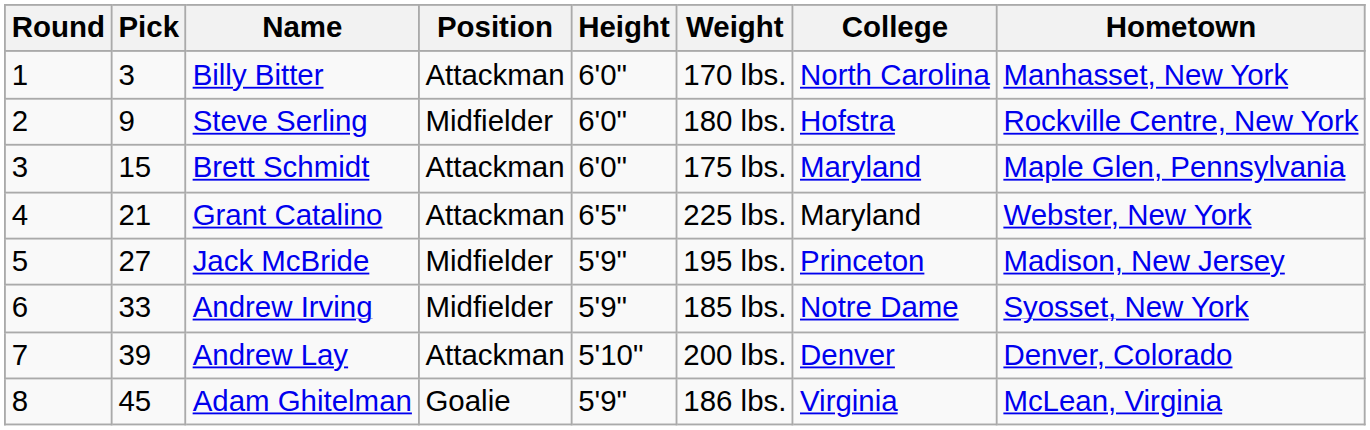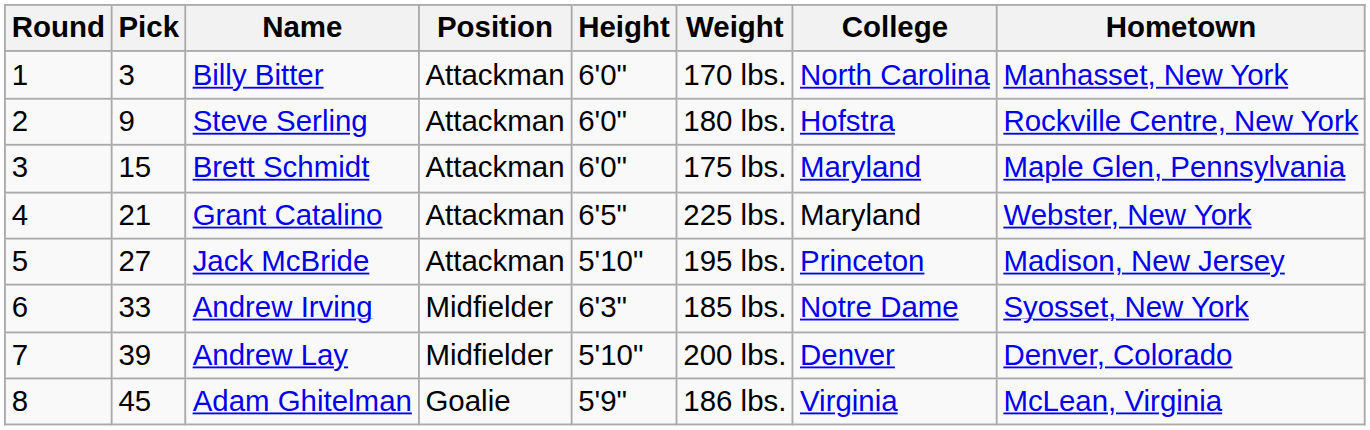 <table class="wikitable">
 <tr>
 <th>Round</th>
 <th>Pick</th>
 <th>Name</th>
 <th>Position</th>
 <th>Height</th>
 <th>Weight</th>
 <th>College</th>
 <th>Hometown</th>
 </tr>
 <tr>
 <td>1</td>
 <td>3</td>
 <td><a href='#'>Billy Bitter</a></td>
 <td>Attackman</td>
 <td>6'0"</td>
 <td>170 lbs.</td>
 <td><a href='#'>North Carolina</a></td>
 <td><a href='#'>Manhasset, New York</a></td>
 </tr>
 <tr>
 <td>2</td>
 <td>9</td>
 <td><a href='#'>Steve Serling</a></td>
-<td>Midfielder</td>
+<td>Attackman</td>
 <td>6'0"</td>
 <td>180 lbs.</td>
 <td><a href='#'>Hofstra</a></td>
 <td><a href='#'>Rockville Centre, New York</a></td>
 </tr>
 <tr>
 <td>3</td>
 <td>15</td>
 <td><a href='#'>Brett Schmidt</a></td>
 <td>Attackman</td>
 <td>6'0"</td>
 <td>175 lbs.</td>
 <td><a href='#'>Maryland</a></td>
 <td><a href='#'>Maple Glen, Pennsylvania</a></td>
 </tr>
 <tr>
 <td>4</td>
 <td>21</td>
 <td><a href='#'>Grant Catalino</a></td>
 <td>Attackman</td>
 <td>6'5"</td>
 <td>225 lbs.</td>
 <td>Maryland</td>
 <td><a href='#'>Webster, New York</a></td>
 </tr>
 <tr>
 <td>5</td>
 <td>27</td>
 <td><a href='#'>Jack McBride</a></td>
-<td>Midfielder</td>
-<td>5'9"</td>
+<td>Attackman</td>
+<td>5'10"</td>
 <td>195 lbs.</td>
 <td><a href='#'>Princeton</a></td>
 <td><a href='#'>Madison, New Jersey</a></td>
 </tr>
 <tr>
 <td>6</td>
 <td>33</td>
 <td><a href='#'>Andrew Irving</a></td>
 <td>Midfielder</td>
-<td>5'9"</td>
+<td>6'3"</td>
 <td>185 lbs.</td>
 <td><a href='#'>Notre Dame</a></td>
 <td><a href='#'>Syosset, New York</a></td>
 </tr>
 <tr>
 <td>7</td>
 <td>39</td>
 <td><a href='#'>Andrew Lay</a></td>
-<td>Attackman</td>
+<td>Midfielder</td>
 <td>5'10"</td>
 <td>200 lbs.</td>
 <td><a href='#'>Denver</a></td>
 <td><a href='#'>Denver, Colorado</a></td>
 </tr>
 <tr>
 <td>8</td>
 <td>45</td>
 <td><a href='#'>Adam Ghitelman</a></td>
 <td>Goalie</td>
 <td>5'9"</td>
 <td>186 lbs.</td>
 <td><a href='#'>Virginia</a></td>
 <td><a href='#'>McLean, Virginia</a></td>
 </tr>
 </table>
